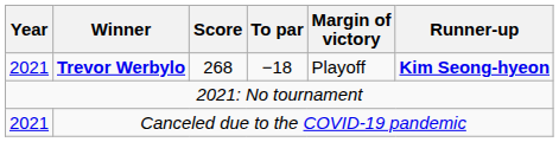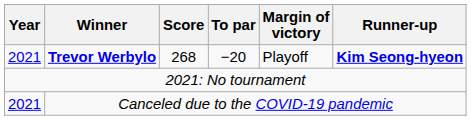 <table class=wikitable style=font-size:95%>
 <tr>
 <th>Year</th>
 <th>Winner</th>
 <th>Score</th>
 <th>To par</th>
 <th>Margin of<br>victory</th>
 <th>Runner-up</th>
 </tr>
 <tr>
 <td><a href='#'>2021</a></td>
 <td> <strong><a href='#'>Trevor Werbylo</a></strong></td>
 <td align=center>268</td>
-<td align=center>−18</td>
+<td align=center>−20</td>
 <td>Playoff</td>
 <td> <strong><a href='#'>Kim Seong-hyeon</a></strong></td>
 </tr>
 <tr>
 <td colspan=6 align=center><em>2021: No tournament</em></td>
 </tr>
 <tr>
 <td><a href='#'>2021</a></td>
 <td colspan=5 align=center><em>Canceled due to the <a href='#'>COVID-19 pandemic</a></em></td>
 </tr>
 </table>
